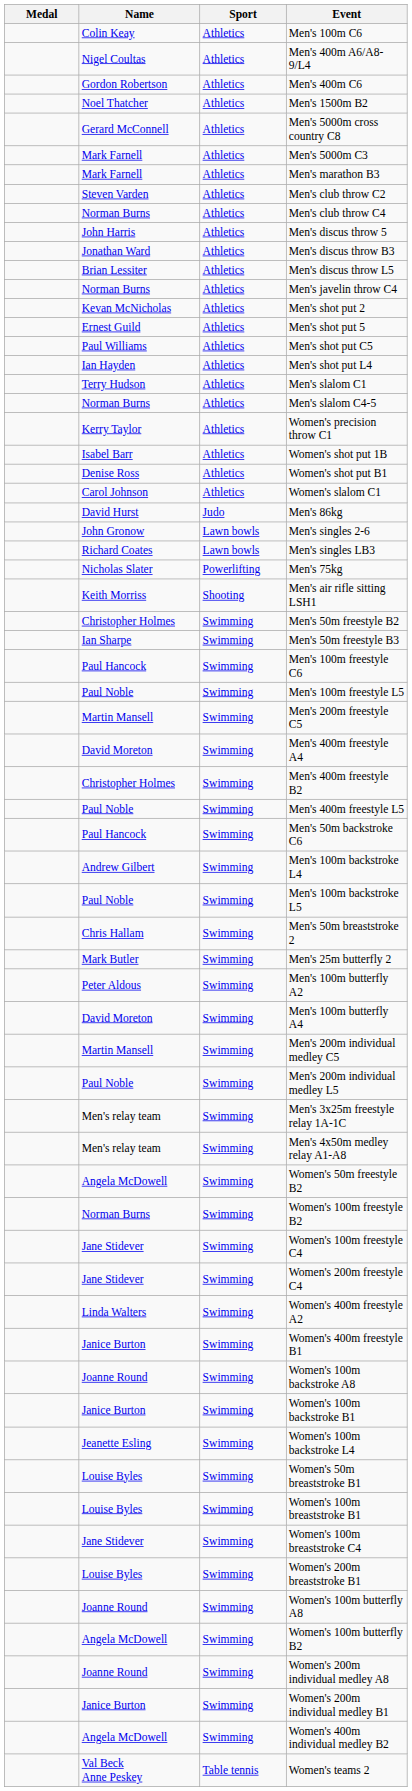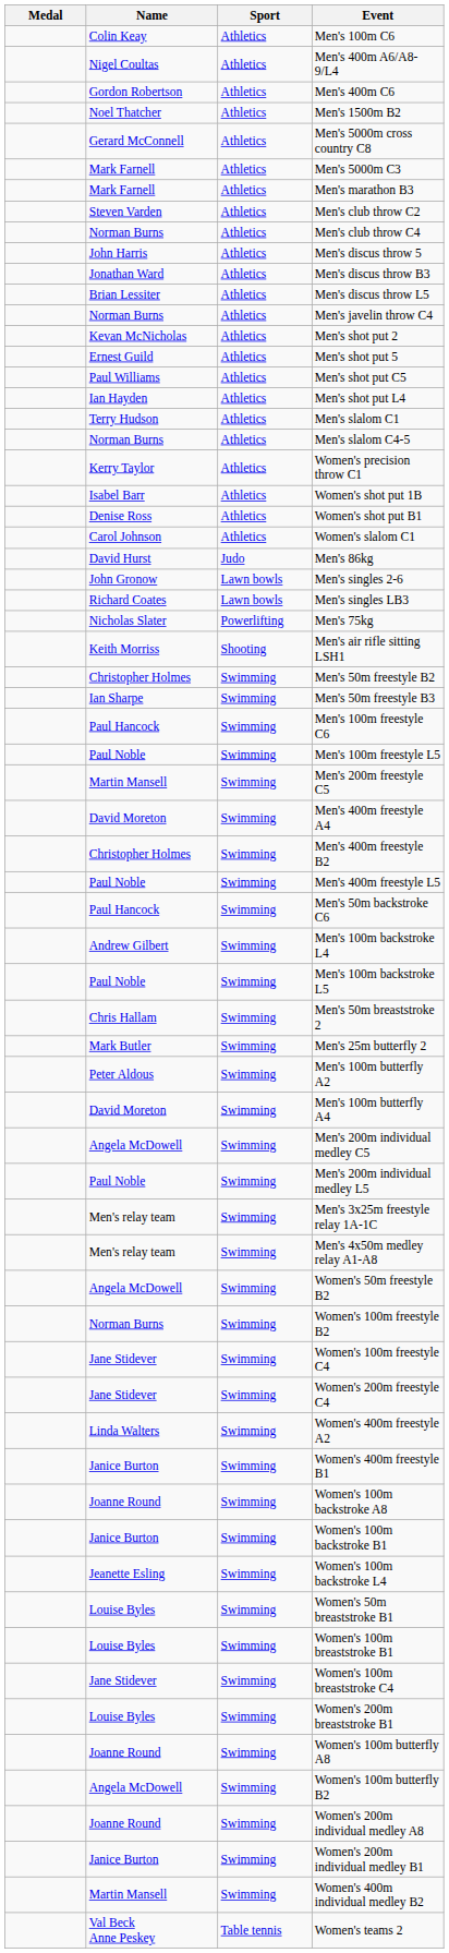 <table class=wikitable style="font-size:95%">
 <tr>
 <th style="width:6em">Medal</th>
 <th style="width:10em">Name</th>
 <th style="width:7em">Sport</th>
 <th style="width:10em">Event</th>
 </tr>
 <tr>
 <td></td>
 <td><a href='#'>Colin Keay</a></td>
 <td><a href='#'>Athletics</a></td>
 <td>Men's 100m C6</td>
 </tr>
 <tr>
 <td></td>
 <td><a href='#'>Nigel Coultas</a></td>
 <td><a href='#'>Athletics</a></td>
 <td>Men's 400m A6/A8-9/L4</td>
 </tr>
 <tr>
 <td></td>
 <td><a href='#'>Gordon Robertson</a></td>
 <td><a href='#'>Athletics</a></td>
 <td>Men's 400m C6</td>
 </tr>
 <tr>
 <td></td>
 <td><a href='#'>Noel Thatcher</a></td>
 <td><a href='#'>Athletics</a></td>
 <td>Men's 1500m B2</td>
 </tr>
 <tr>
 <td></td>
 <td><a href='#'>Gerard McConnell</a></td>
 <td><a href='#'>Athletics</a></td>
 <td>Men's 5000m cross country C8</td>
 </tr>
 <tr>
 <td></td>
 <td><a href='#'>Mark Farnell</a></td>
 <td><a href='#'>Athletics</a></td>
 <td>Men's 5000m C3</td>
 </tr>
 <tr>
 <td></td>
 <td><a href='#'>Mark Farnell</a></td>
 <td><a href='#'>Athletics</a></td>
 <td>Men's marathon B3</td>
 </tr>
 <tr>
 <td></td>
 <td><a href='#'>Steven Varden</a></td>
 <td><a href='#'>Athletics</a></td>
 <td>Men's club throw C2</td>
 </tr>
 <tr>
 <td></td>
 <td><a href='#'>Norman Burns</a></td>
 <td><a href='#'>Athletics</a></td>
 <td>Men's club throw C4</td>
 </tr>
 <tr>
 <td></td>
 <td><a href='#'>John Harris</a></td>
 <td><a href='#'>Athletics</a></td>
 <td>Men's discus throw 5</td>
 </tr>
 <tr>
 <td></td>
 <td><a href='#'>Jonathan Ward</a></td>
 <td><a href='#'>Athletics</a></td>
 <td>Men's discus throw B3</td>
 </tr>
 <tr>
 <td></td>
 <td><a href='#'>Brian Lessiter</a></td>
 <td><a href='#'>Athletics</a></td>
 <td>Men's discus throw L5</td>
 </tr>
 <tr>
 <td></td>
 <td><a href='#'>Norman Burns</a></td>
 <td><a href='#'>Athletics</a></td>
 <td>Men's javelin throw C4</td>
 </tr>
 <tr>
 <td></td>
 <td><a href='#'>Kevan McNicholas</a></td>
 <td><a href='#'>Athletics</a></td>
 <td>Men's shot put 2</td>
 </tr>
 <tr>
 <td></td>
 <td><a href='#'>Ernest Guild</a></td>
 <td><a href='#'>Athletics</a></td>
 <td>Men's shot put 5</td>
 </tr>
 <tr>
 <td></td>
 <td><a href='#'>Paul Williams</a></td>
 <td><a href='#'>Athletics</a></td>
 <td>Men's shot put C5</td>
 </tr>
 <tr>
 <td></td>
 <td><a href='#'>Ian Hayden</a></td>
 <td><a href='#'>Athletics</a></td>
 <td>Men's shot put L4</td>
 </tr>
 <tr>
 <td></td>
 <td><a href='#'>Terry Hudson</a></td>
 <td><a href='#'>Athletics</a></td>
 <td>Men's slalom C1</td>
 </tr>
 <tr>
 <td></td>
 <td><a href='#'>Norman Burns</a></td>
 <td><a href='#'>Athletics</a></td>
 <td>Men's slalom C4-5</td>
 </tr>
 <tr>
 <td></td>
 <td><a href='#'>Kerry Taylor</a></td>
 <td><a href='#'>Athletics</a></td>
 <td>Women's precision throw C1</td>
 </tr>
 <tr>
 <td></td>
 <td><a href='#'>Isabel Barr</a></td>
 <td><a href='#'>Athletics</a></td>
 <td>Women's shot put 1B</td>
 </tr>
 <tr>
 <td></td>
 <td><a href='#'>Denise Ross</a></td>
 <td><a href='#'>Athletics</a></td>
 <td>Women's shot put B1</td>
 </tr>
 <tr>
 <td></td>
 <td><a href='#'>Carol Johnson</a></td>
 <td><a href='#'>Athletics</a></td>
 <td>Women's slalom C1</td>
 </tr>
 <tr>
 <td></td>
 <td><a href='#'>David Hurst</a></td>
 <td><a href='#'>Judo</a></td>
 <td>Men's 86kg</td>
 </tr>
 <tr>
 <td></td>
 <td><a href='#'>John Gronow</a></td>
 <td><a href='#'>Lawn bowls</a></td>
 <td>Men's singles 2-6</td>
 </tr>
 <tr>
 <td></td>
 <td><a href='#'>Richard Coates</a></td>
 <td><a href='#'>Lawn bowls</a></td>
 <td>Men's singles LB3</td>
 </tr>
 <tr>
 <td></td>
 <td><a href='#'>Nicholas Slater</a></td>
 <td><a href='#'>Powerlifting</a></td>
 <td>Men's 75kg</td>
 </tr>
 <tr>
 <td></td>
 <td><a href='#'>Keith Morriss</a></td>
 <td><a href='#'>Shooting</a></td>
 <td>Men's air rifle sitting LSH1</td>
 </tr>
 <tr>
 <td></td>
 <td><a href='#'>Christopher Holmes</a></td>
 <td><a href='#'>Swimming</a></td>
 <td>Men's 50m freestyle B2</td>
 </tr>
 <tr>
 <td></td>
 <td><a href='#'>Ian Sharpe</a></td>
 <td><a href='#'>Swimming</a></td>
 <td>Men's 50m freestyle B3</td>
 </tr>
 <tr>
 <td></td>
 <td><a href='#'>Paul Hancock</a></td>
 <td><a href='#'>Swimming</a></td>
 <td>Men's 100m freestyle C6</td>
 </tr>
 <tr>
 <td></td>
 <td><a href='#'>Paul Noble</a></td>
 <td><a href='#'>Swimming</a></td>
 <td>Men's 100m freestyle L5</td>
 </tr>
 <tr>
 <td></td>
 <td><a href='#'>Martin Mansell</a></td>
 <td><a href='#'>Swimming</a></td>
 <td>Men's 200m freestyle C5</td>
 </tr>
 <tr>
 <td></td>
 <td><a href='#'>David Moreton</a></td>
 <td><a href='#'>Swimming</a></td>
 <td>Men's 400m freestyle A4</td>
 </tr>
 <tr>
 <td></td>
 <td><a href='#'>Christopher Holmes</a></td>
 <td><a href='#'>Swimming</a></td>
 <td>Men's 400m freestyle B2</td>
 </tr>
 <tr>
 <td></td>
 <td><a href='#'>Paul Noble</a></td>
 <td><a href='#'>Swimming</a></td>
 <td>Men's 400m freestyle L5</td>
 </tr>
 <tr>
 <td></td>
 <td><a href='#'>Paul Hancock</a></td>
 <td><a href='#'>Swimming</a></td>
 <td>Men's 50m backstroke C6</td>
 </tr>
 <tr>
 <td></td>
 <td><a href='#'>Andrew Gilbert</a></td>
 <td><a href='#'>Swimming</a></td>
 <td>Men's 100m backstroke L4</td>
 </tr>
 <tr>
 <td></td>
 <td><a href='#'>Paul Noble</a></td>
 <td><a href='#'>Swimming</a></td>
 <td>Men's 100m backstroke L5</td>
 </tr>
 <tr>
 <td></td>
 <td><a href='#'>Chris Hallam</a></td>
 <td><a href='#'>Swimming</a></td>
 <td>Men's 50m breaststroke 2</td>
 </tr>
 <tr>
 <td></td>
 <td><a href='#'>Mark Butler</a></td>
 <td><a href='#'>Swimming</a></td>
 <td>Men's 25m butterfly 2</td>
 </tr>
 <tr>
 <td></td>
 <td><a href='#'>Peter Aldous</a></td>
 <td><a href='#'>Swimming</a></td>
 <td>Men's 100m butterfly A2</td>
 </tr>
 <tr>
 <td></td>
 <td><a href='#'>David Moreton</a></td>
 <td><a href='#'>Swimming</a></td>
 <td>Men's 100m butterfly A4</td>
 </tr>
 <tr>
 <td></td>
-<td><a href='#'>Martin Mansell</a></td>
+<td><a href='#'>Angela McDowell</a></td>
 <td><a href='#'>Swimming</a></td>
 <td>Men's 200m individual medley C5</td>
 </tr>
 <tr>
 <td></td>
 <td><a href='#'>Paul Noble</a></td>
 <td><a href='#'>Swimming</a></td>
 <td>Men's 200m individual medley L5</td>
 </tr>
 <tr>
 <td></td>
 <td>Men's relay team</td>
 <td><a href='#'>Swimming</a></td>
 <td>Men's 3x25m freestyle relay 1A-1C</td>
 </tr>
 <tr>
 <td></td>
 <td>Men's relay team</td>
 <td><a href='#'>Swimming</a></td>
 <td>Men's 4x50m medley relay A1-A8</td>
 </tr>
 <tr>
 <td></td>
 <td><a href='#'>Angela McDowell</a></td>
 <td><a href='#'>Swimming</a></td>
 <td>Women's 50m freestyle B2</td>
 </tr>
 <tr>
 <td></td>
 <td><a href='#'>Norman Burns</a></td>
 <td><a href='#'>Swimming</a></td>
 <td>Women's 100m freestyle B2</td>
 </tr>
 <tr>
 <td></td>
 <td><a href='#'>Jane Stidever</a></td>
 <td><a href='#'>Swimming</a></td>
 <td>Women's 100m freestyle C4</td>
 </tr>
 <tr>
 <td></td>
 <td><a href='#'>Jane Stidever</a></td>
 <td><a href='#'>Swimming</a></td>
 <td>Women's 200m freestyle C4</td>
 </tr>
 <tr>
 <td></td>
 <td><a href='#'>Linda Walters</a></td>
 <td><a href='#'>Swimming</a></td>
 <td>Women's 400m freestyle A2</td>
 </tr>
 <tr>
 <td></td>
 <td><a href='#'>Janice Burton</a></td>
 <td><a href='#'>Swimming</a></td>
 <td>Women's 400m freestyle B1</td>
 </tr>
 <tr>
 <td></td>
 <td><a href='#'>Joanne Round</a></td>
 <td><a href='#'>Swimming</a></td>
 <td>Women's 100m backstroke A8</td>
 </tr>
 <tr>
 <td></td>
 <td><a href='#'>Janice Burton</a></td>
 <td><a href='#'>Swimming</a></td>
 <td>Women's 100m backstroke B1</td>
 </tr>
 <tr>
 <td></td>
 <td><a href='#'>Jeanette Esling</a></td>
 <td><a href='#'>Swimming</a></td>
 <td>Women's 100m backstroke L4</td>
 </tr>
 <tr>
 <td></td>
 <td><a href='#'>Louise Byles</a></td>
 <td><a href='#'>Swimming</a></td>
 <td>Women's 50m breaststroke B1</td>
 </tr>
 <tr>
 <td></td>
 <td><a href='#'>Louise Byles</a></td>
 <td><a href='#'>Swimming</a></td>
 <td>Women's 100m breaststroke B1</td>
 </tr>
 <tr>
 <td></td>
 <td><a href='#'>Jane Stidever</a></td>
 <td><a href='#'>Swimming</a></td>
 <td>Women's 100m breaststroke C4</td>
 </tr>
 <tr>
 <td></td>
 <td><a href='#'>Louise Byles</a></td>
 <td><a href='#'>Swimming</a></td>
 <td>Women's 200m breaststroke B1</td>
 </tr>
 <tr>
 <td></td>
 <td><a href='#'>Joanne Round</a></td>
 <td><a href='#'>Swimming</a></td>
 <td>Women's 100m butterfly A8</td>
 </tr>
 <tr>
 <td></td>
 <td><a href='#'>Angela McDowell</a></td>
 <td><a href='#'>Swimming</a></td>
 <td>Women's 100m butterfly B2</td>
 </tr>
 <tr>
 <td></td>
 <td><a href='#'>Joanne Round</a></td>
 <td><a href='#'>Swimming</a></td>
 <td>Women's 200m individual medley A8</td>
 </tr>
 <tr>
 <td></td>
 <td><a href='#'>Janice Burton</a></td>
 <td><a href='#'>Swimming</a></td>
 <td>Women's 200m individual medley B1</td>
 </tr>
 <tr>
 <td></td>
-<td><a href='#'>Angela McDowell</a></td>
+<td><a href='#'>Martin Mansell</a></td>
 <td><a href='#'>Swimming</a></td>
 <td>Women's 400m individual medley B2</td>
 </tr>
 <tr>
 <td></td>
 <td><a href='#'>Val Beck</a><br> <a href='#'>Anne Peskey</a></td>
 <td><a href='#'>Table tennis</a></td>
 <td>Women's teams 2</td>
 </tr>
 </table>
